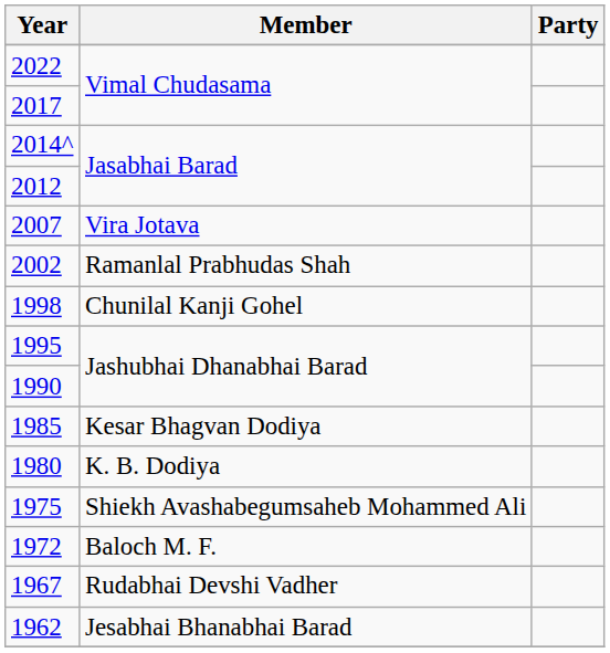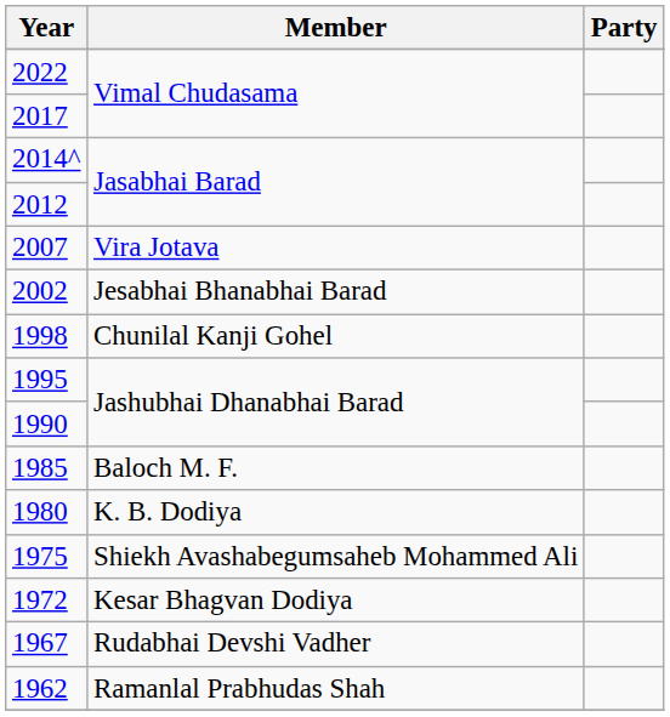 <table class="wikitable sortable">
 <tr>
 <th>Year</th>
 <th>Member</th>
 <th colspan="2">Party</th>
 </tr>
 <tr>
 </tr>
 <tr>
 </tr>
 <tr>
 <td><a href='#'>2022</a></td>
 <td rowspan=2><a href='#'>Vimal Chudasama</a></td>
 <td></td>
 </tr>
 <tr>
 <td><a href='#'>2017</a></td>
 </tr>
 <tr>
 <td><a href='#'>2014^</a></td>
 <td rowspan=2><a href='#'>Jasabhai Barad</a></td>
 <td></td>
 </tr>
 <tr>
 <td><a href='#'>2012</a></td>
 <td></td>
 </tr>
 <tr>
 <td><a href='#'>2007</a></td>
 <td><a href='#'>Vira Jotava</a></td>
 <td></td>
 </tr>
 <tr>
 <td><a href='#'>2002</a></td>
-<td>Ramanlal Prabhudas Shah</td>
+<td>Jesabhai Bhanabhai Barad</td>
 <td></td>
 </tr>
 <tr>
 <td><a href='#'>1998</a></td>
 <td>Chunilal Kanji Gohel</td>
 <td></td>
 </tr>
 <tr>
 <td><a href='#'>1995</a></td>
 <td rowspan=2>Jashubhai Dhanabhai Barad</td>
 <td></td>
 </tr>
 <tr>
 <td><a href='#'>1990</a></td>
 <td></td>
 </tr>
 <tr>
 <td><a href='#'>1985</a></td>
-<td>Kesar Bhagvan Dodiya</td>
+<td>Baloch M. F.</td>
 <td></td>
 </tr>
 <tr>
 <td><a href='#'>1980</a></td>
 <td>K. B. Dodiya</td>
 <td></td>
 </tr>
 <tr>
 <td><a href='#'>1975</a></td>
 <td>Shiekh Avashabegumsaheb Mohammed Ali</td>
 <td></td>
 </tr>
 <tr>
 <td><a href='#'>1972</a></td>
-<td>Baloch M. F.</td>
+<td>Kesar Bhagvan Dodiya</td>
 </tr>
 <tr>
 <td><a href='#'>1967</a></td>
 <td>Rudabhai Devshi Vadher</td>
 <td></td>
 </tr>
 <tr>
 <td><a href='#'>1962</a></td>
-<td>Jesabhai Bhanabhai Barad</td>
+<td>Ramanlal Prabhudas Shah</td>
 <td></td>
 </tr>
 <tr>
 </tr>
 </table>
